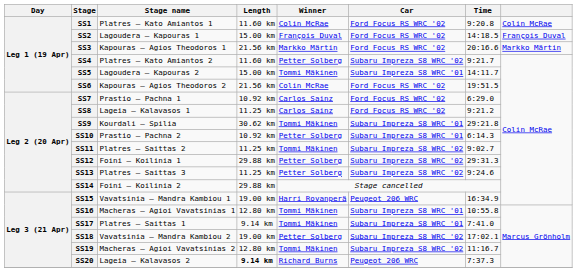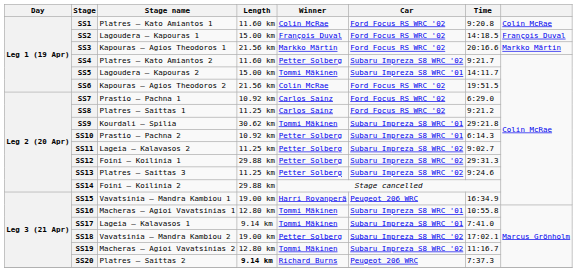 <table class="wikitable" style="font-size: 85%;">
 <tr>
 <th>Day</th>
 <th>Stage</th>
 <th>Stage name</th>
 <th>Length</th>
 <th>Winner</th>
 <th>Car</th>
 <th>Time</th>
 <th></th>
 </tr>
 <tr>
 <th rowspan="6">Leg 1 (19 Apr)</th>
 <th>SS1</th>
 <td>Platres — Kato Amiantos 1</td>
 <td align="center">11.60 km</td>
 <td> <a href='#'>Colin McRae</a></td>
 <td><a href='#'>Ford Focus RS WRC '02</a></td>
 <td>9:20.8</td>
 <td rowspan="1"> <a href='#'>Colin McRae</a></td>
 </tr>
 <tr>
 <th>SS2</th>
 <td>Lagoudera — Kapouras 1</td>
 <td align="center">15.00 km</td>
 <td> <a href='#'>François Duval</a></td>
 <td><a href='#'>Ford Focus RS WRC '02</a></td>
 <td>14:18.5</td>
 <td rowspan="1"> <a href='#'>François Duval</a></td>
 </tr>
 <tr>
 <th>SS3</th>
 <td>Kapouras — Agios Theodoros 1</td>
 <td align="center">21.56 km</td>
 <td> <a href='#'>Markko Märtin</a></td>
 <td><a href='#'>Ford Focus RS WRC '02</a></td>
 <td>20:16.6</td>
 <td rowspan="1"> <a href='#'>Markko Märtin</a></td>
 </tr>
 <tr>
 <th>SS4</th>
 <td>Platres — Kato Amiantos 2</td>
 <td align="center">11.60 km</td>
 <td> <a href='#'>Petter Solberg</a></td>
 <td><a href='#'>Subaru Impreza S8 WRC '02</a></td>
 <td>9:21.7</td>
 <td rowspan="12"> <a href='#'>Colin McRae</a></td>
 </tr>
 <tr>
 <th>SS5</th>
 <td>Lagoudera — Kapouras 2</td>
 <td align="center">15.00 km</td>
 <td> <a href='#'>Tommi Mäkinen</a></td>
 <td><a href='#'>Subaru Impreza S8 WRC '01</a></td>
 <td>14:11.7</td>
 </tr>
 <tr>
 <th>SS6</th>
 <td>Kapouras — Agios Theodoros 2</td>
 <td align="center">21.56 km</td>
 <td> <a href='#'>Colin McRae</a></td>
 <td><a href='#'>Ford Focus RS WRC '02</a></td>
 <td>19:51.5</td>
 </tr>
 <tr>
 <th rowspan="8">Leg 2 (20 Apr)</th>
 <th>SS7</th>
 <td>Prastio — Pachna 1</td>
 <td align="center">10.92 km</td>
 <td> <a href='#'>Carlos Sainz</a></td>
 <td><a href='#'>Ford Focus RS WRC '02</a></td>
 <td>6:29.0</td>
 </tr>
 <tr>
 <th>SS8</th>
-<td>Lageia — Kalavasos 1</td>
+<td>Platres — Saittas 1</td>
 <td align="center">11.25 km</td>
 <td> <a href='#'>Carlos Sainz</a></td>
 <td><a href='#'>Ford Focus RS WRC '02</a></td>
 <td>9:21.2</td>
 </tr>
 <tr>
 <th>SS9</th>
 <td>Kourdali — Spilia</td>
 <td align="center">30.62 km</td>
 <td> <a href='#'>Tommi Mäkinen</a></td>
 <td><a href='#'>Subaru Impreza S8 WRC '01</a></td>
 <td>29:21.8</td>
 </tr>
 <tr>
 <th>SS10</th>
 <td>Prastio — Pachna 2</td>
 <td align="center">10.92 km</td>
 <td> <a href='#'>Petter Solberg</a></td>
 <td><a href='#'>Subaru Impreza S8 WRC '01</a></td>
 <td>6:14.3</td>
 </tr>
 <tr>
 <th>SS11</th>
-<td>Platres — Saittas 2</td>
+<td>Lageia — Kalavasos 2</td>
 <td align="center">11.25 km</td>
-<td> <a href='#'>Tommi Mäkinen</a></td>
+<td> <a href='#'>Petter Solberg</a></td>
 <td><a href='#'>Subaru Impreza S8 WRC '02</a></td>
 <td>9:02.7</td>
 </tr>
 <tr>
 <th>SS12</th>
 <td>Foini — Koilinia 1</td>
 <td align="center">29.88 km</td>
 <td> <a href='#'>Petter Solberg</a></td>
 <td><a href='#'>Subaru Impreza S8 WRC '02</a></td>
 <td>29:31.3</td>
 </tr>
 <tr>
 <th>SS13</th>
 <td>Platres — Saittas 3</td>
 <td align="center">11.25 km</td>
 <td> <a href='#'>Petter Solberg</a></td>
 <td><a href='#'>Subaru Impreza S8 WRC '02</a></td>
 <td>9:24.6</td>
 </tr>
 <tr>
 <th>SS14</th>
 <td>Foini — Koilinia 2</td>
 <td align="center">29.88 km</td>
 <td colspan="3" align="center"><em>Stage cancelled</em></td>
 </tr>
 <tr>
 <th rowspan="6">Leg 3 (21 Apr)</th>
 <th>SS15</th>
 <td>Vavatsinia — Mandra Kambiou 1</td>
 <td align="center">19.00 km</td>
 <td> <a href='#'>Harri Rovanperä</a></td>
 <td><a href='#'>Peugeot 206 WRC</a></td>
 <td>16:34.9</td>
 </tr>
 <tr>
 <th>SS16</th>
 <td>Macheras — Agioi Vavatsinias 1</td>
 <td align="center">12.80 km</td>
 <td> <a href='#'>Tommi Mäkinen</a></td>
 <td><a href='#'>Subaru Impreza S8 WRC '01</a></td>
 <td>10:55.8</td>
 <td rowspan="5"> <a href='#'>Marcus Grönholm</a></td>
 </tr>
 <tr>
 <th>SS17</th>
-<td>Platres — Saittas 1</td>
+<td>Lageia — Kalavasos 1</td>
 <td align="center">9.14 km</td>
 <td> <a href='#'>Tommi Mäkinen</a></td>
 <td><a href='#'>Subaru Impreza S8 WRC '01</a></td>
 <td>7:41.0</td>
 </tr>
 <tr>
 <th>SS18</th>
 <td>Vavatsinia — Mandra Kambiou 2</td>
 <td align="center">19.00 km</td>
 <td> <a href='#'>Petter Solberg</a></td>
 <td><a href='#'>Subaru Impreza S8 WRC '02</a></td>
 <td>17:02.1</td>
 </tr>
 <tr>
 <th>SS19</th>
 <td>Macheras — Agioi Vavatsinias 2</td>
 <td align="center">12.80 km</td>
 <td> <a href='#'>Tommi Mäkinen</a></td>
 <td><a href='#'>Subaru Impreza S8 WRC '02</a></td>
 <td>11:16.7</td>
 </tr>
 <tr>
 <th>SS20</th>
-<td>Lageia — Kalavasos 2</td>
+<td>Platres — Saittas 2</td>
 <td align="center"><strong>9.14 km</strong></td>
 <td> <a href='#'>Richard Burns</a></td>
 <td><a href='#'>Peugeot 206 WRC</a></td>
 <td>7:37.3</td>
 </tr>
 <tr>
 </tr>
 </table>
